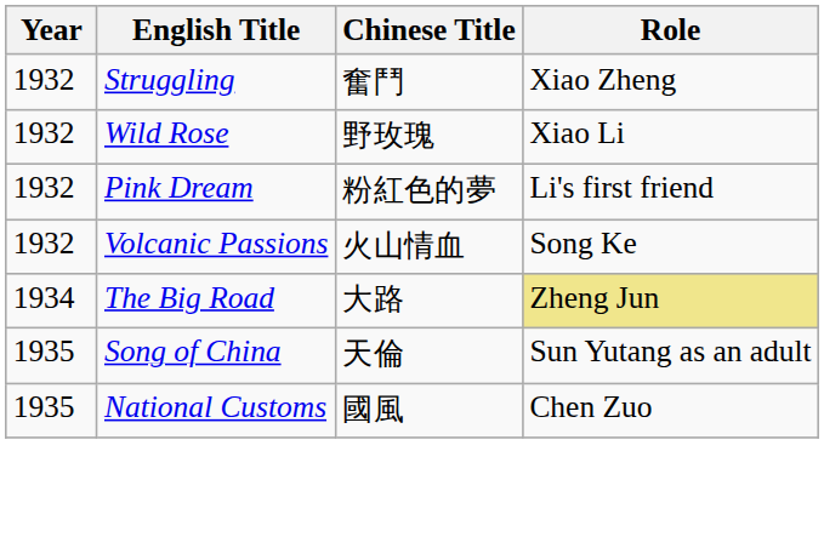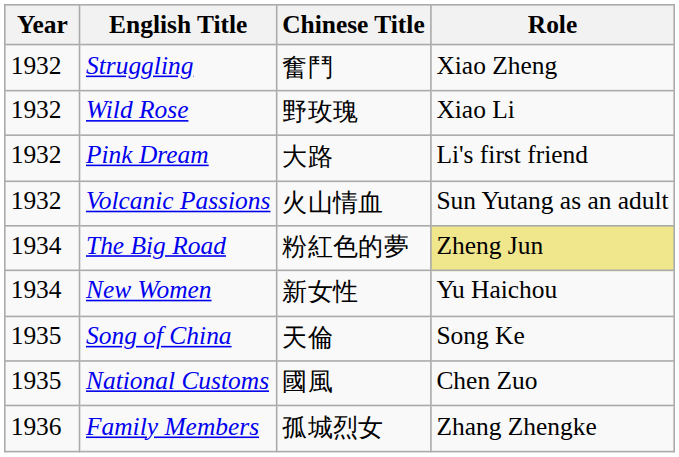 <table class="wikitable">
 <tr>
 <th align="left" valign="top" width="40">Year</th>
 <th align="left" valign="top">English Title</th>
 <th align="left" valign="top">Chinese Title</th>
 <th align="left" valign="top">Role</th>
 </tr>
 <tr>
 <td align="left" valign="top">1932</td>
 <td align="left" valign="top"><em><a href='#'>Struggling</a></em></td>
 <td align="left" valign="top">奮鬥</td>
 <td align="left" valign="top">Xiao Zheng</td>
 </tr>
 <tr>
 <td align="left" valign="top">1932</td>
 <td align="left" valign="top"><em><a href='#'>Wild Rose</a></em></td>
 <td align="left" valign="top">野玫瑰</td>
 <td align="left" valign="top">Xiao Li</td>
 </tr>
 <tr>
 <td align="left" valign="top">1932</td>
 <td align="left" valign="top"><em><a href='#'>Pink Dream</a></em></td>
-<td align="left" valign="top">粉紅色的夢</td>
+<td align="left" valign="top">大路</td>
 <td align="left" valign="top">Li's first friend</td>
 </tr>
 <tr>
 <td align="left" valign="top">1932</td>
 <td align="left" valign="top"><em><a href='#'>Volcanic Passions</a></em></td>
 <td align="left" valign="top">火山情血</td>
-<td align="left" valign="top">Song Ke</td>
+<td align="left" valign="top">Sun Yutang as an adult</td>
 </tr>
 <tr>
 <td align="left" valign="top">1934</td>
 <td align="left" valign="top"><em><a href='#'>The Big Road</a></em></td>
-<td align="left" valign="top">大路</td>
+<td align="left" valign="top">粉紅色的夢</td>
 <td align="left" valign="top" style="background: khaki;">Zheng Jun</td>
+</tr>
+<tr>
+<td align="left" valign="top">1934</td>
+<td align="left" valign="top"><em><a href='#'>New Women</a></em></td>
+<td align="left" valign="top">新女性</td>
+<td align="left" valign="top">Yu Haichou</td>
 </tr>
 <tr>
 <td align="left" valign="top">1935</td>
 <td align="left" valign="top"><em><a href='#'>Song of China</a></em></td>
 <td align="left" valign="top">天倫</td>
-<td align="left" valign="top">Sun Yutang as an adult</td>
+<td align="left" valign="top">Song Ke</td>
 </tr>
 <tr>
 <td align="left" valign="top">1935</td>
 <td align="left" valign="top"><em><a href='#'>National Customs</a></em></td>
 <td align="left" valign="top">國風</td>
 <td align="left" valign="top">Chen Zuo</td>
 </tr>
+<tr>
+<td align="left" valign="top">1936</td>
+<td align="left" valign="top"><em><a href='#'>Family Members</a></em></td>
+<td align="left" valign="top">孤城烈女</td>
+<td align="left" valign="top">Zhang Zhengke</td>
+</tr>
 </table>
